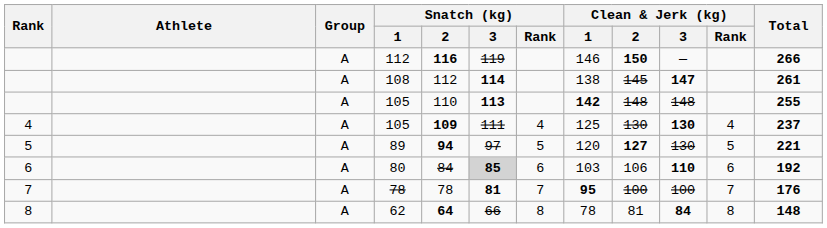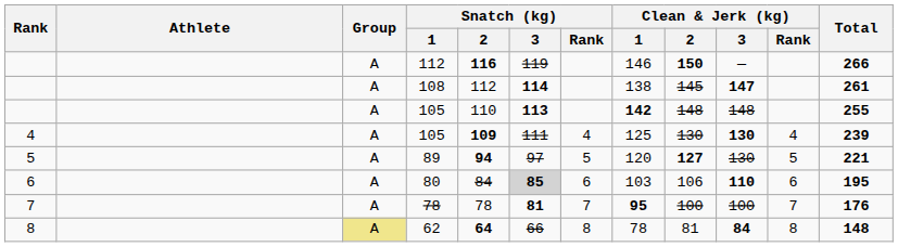 <table class = "wikitable" style="text-align:center;">
 <tr>
 <th rowspan=2 width=40>Rank</th>
 <th rowspan=2 width=250>Athlete</th>
 <th rowspan=2 width=50>Group</th>
 <th colspan=4>Snatch (kg)</th>
 <th colspan=4>Clean & Jerk (kg)</th>
 <th rowspan=2 width=60>Total</th>
 </tr>
 <tr>
 <th width=40>1</th>
 <th width=40>2</th>
 <th width=40>3</th>
 <th width=40>Rank</th>
 <th width=40>1</th>
 <th width=40>2</th>
 <th width=40>3</th>
 <th width=40>Rank</th>
 </tr>
 <tr>
 <td></td>
 <td align=left></td>
 <td>A</td>
 <td>112</td>
 <td><strong>116</strong></td>
 <td><s>119</s></td>
 <td></td>
 <td>146</td>
 <td><strong>150</strong></td>
 <td>—</td>
 <td></td>
 <td><strong>266</strong></td>
 </tr>
 <tr>
 <td></td>
 <td align=left></td>
 <td>A</td>
 <td>108</td>
 <td>112</td>
 <td><strong>114</strong></td>
 <td></td>
 <td>138</td>
 <td><s>145</s></td>
 <td><strong>147</strong></td>
 <td></td>
 <td><strong>261</strong></td>
 </tr>
 <tr>
 <td></td>
 <td align=left></td>
 <td>A</td>
 <td>105</td>
 <td>110</td>
 <td><strong>113</strong></td>
 <td></td>
 <td><strong>142</strong></td>
 <td><s>148</s></td>
 <td><s>148</s></td>
 <td></td>
 <td><strong>255</strong></td>
 </tr>
 <tr>
 <td>4</td>
 <td align=left></td>
 <td>A</td>
 <td>105</td>
 <td><strong>109</strong></td>
 <td><s>111</s></td>
 <td>4</td>
 <td>125</td>
 <td><s>130</s></td>
 <td><strong>130</strong></td>
 <td>4</td>
-<td><strong>237</strong></td>
+<td><strong>239</strong></td>
 </tr>
 <tr>
 <td>5</td>
 <td align=left></td>
 <td>A</td>
 <td>89</td>
 <td><strong>94</strong></td>
 <td><s>97</s></td>
 <td>5</td>
 <td>120</td>
 <td><strong>127</strong></td>
 <td><s>130</s></td>
 <td>5</td>
 <td><strong>221</strong></td>
 </tr>
 <tr>
 <td>6</td>
 <td align=left></td>
 <td>A</td>
 <td>80</td>
 <td><s>84</s></td>
 <td style="background: lightgrey;"><strong>85</strong></td>
 <td>6</td>
 <td>103</td>
 <td>106</td>
 <td><strong>110</strong></td>
 <td>6</td>
-<td><strong>192</strong></td>
+<td><strong>195</strong></td>
 </tr>
 <tr>
 <td>7</td>
 <td align=left></td>
 <td>A</td>
 <td><s>78</s></td>
 <td>78</td>
 <td><strong>81</strong></td>
 <td>7</td>
 <td><strong>95</strong></td>
 <td><s>100</s></td>
 <td><s>100</s></td>
 <td>7</td>
 <td><strong>176</strong></td>
 </tr>
 <tr>
 <td>8</td>
 <td align=left></td>
-<td>A</td>
+<td style="background: khaki;">A</td>
 <td>62</td>
 <td><strong>64</strong></td>
 <td><s>66</s></td>
 <td>8</td>
 <td>78</td>
 <td>81</td>
 <td><strong>84</strong></td>
 <td>8</td>
 <td><strong>148</strong></td>
 </tr>
 </table>
